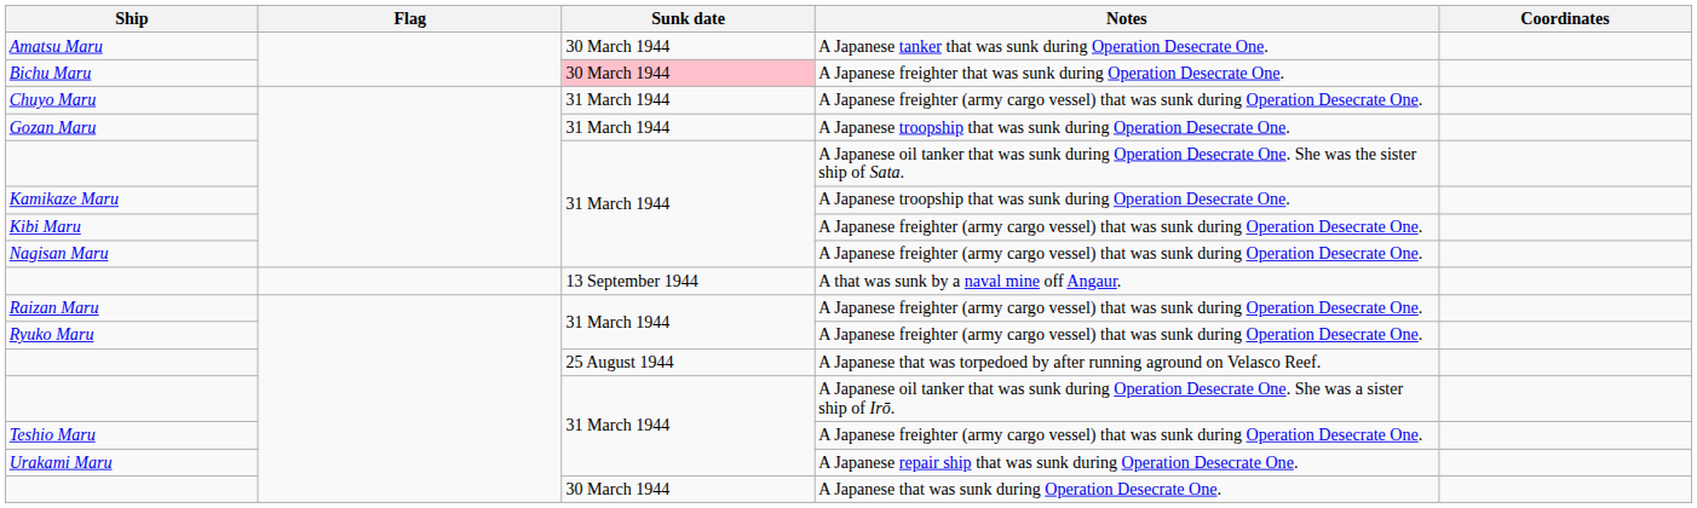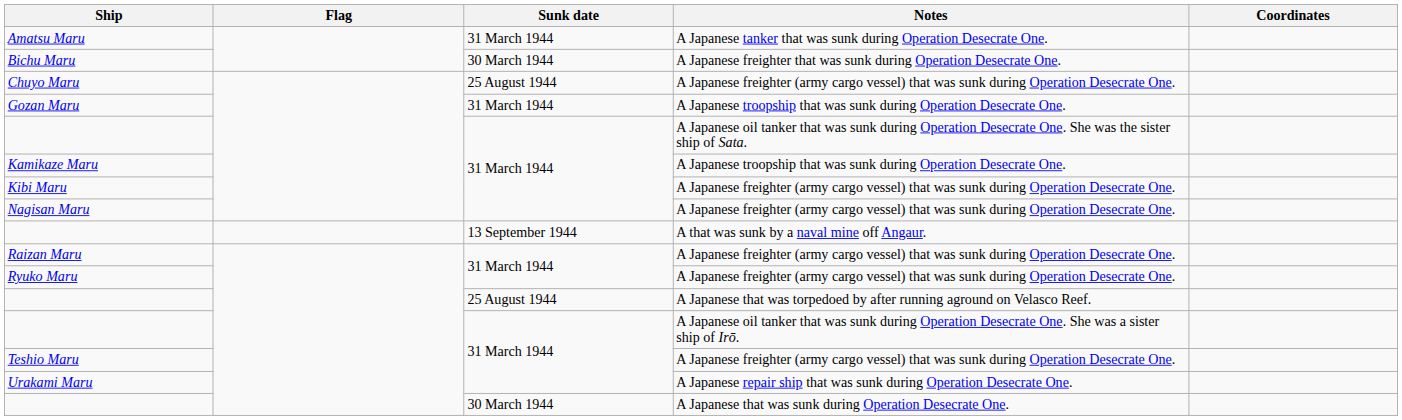 <table class="wikitable" style="width:100%" |>
 <tr>
 <th style="width:15%">Ship</th>
 <th style="width:18%">Flag</th>
 <th style="width:15%">Sunk date</th>
 <th style="width:37%">Notes</th>
 <th style="width:15%">Coordinates</th>
 </tr>
 <tr>
 <td><em><a href='#'>Amatsu Maru</a></em></td>
 <td rowspan="2"></td>
-<td>30 March 1944</td>
+<td>31 March 1944</td>
 <td>A Japanese <a href='#'>tanker</a> that was sunk during <a href='#'>Operation Desecrate One</a>.</td>
 <td></td>
 </tr>
 <tr>
 <td><em><a href='#'>Bichu Maru</a></em></td>
-<td style="background: pink;">30 March 1944</td>
+<td>30 March 1944</td>
 <td>A Japanese freighter that was sunk during <a href='#'>Operation Desecrate One</a>.</td>
 <td></td>
 </tr>
 <tr>
 <td><em><a href='#'>Chuyo Maru</a></em></td>
 <td rowspan="6"></td>
-<td>31 March 1944</td>
+<td>25 August 1944</td>
 <td>A Japanese freighter (army cargo vessel) that was sunk during <a href='#'>Operation Desecrate One</a>.</td>
 <td></td>
 </tr>
 <tr>
 <td><em><a href='#'>Gozan Maru</a></em></td>
 <td>31 March 1944</td>
 <td>A Japanese <a href='#'>troopship</a> that was sunk during <a href='#'>Operation Desecrate One</a>.</td>
 <td></td>
 </tr>
 <tr>
 <td></td>
 <td rowspan="4">31 March 1944</td>
 <td>A Japanese  oil tanker that was sunk during <a href='#'>Operation Desecrate One</a>. She was the sister ship of <em>Sata</em>.</td>
 <td></td>
 </tr>
 <tr>
 <td><em><a href='#'>Kamikaze Maru</a></em></td>
 <td>A Japanese troopship that was sunk during <a href='#'>Operation Desecrate One</a>.</td>
 <td></td>
 </tr>
 <tr>
 <td><em><a href='#'>Kibi Maru</a></em></td>
 <td>A Japanese freighter (army cargo vessel) that was sunk during <a href='#'>Operation Desecrate One</a>.</td>
 <td></td>
 </tr>
 <tr>
 <td><em><a href='#'>Nagisan Maru</a></em></td>
 <td>A Japanese freighter (army cargo vessel) that was sunk during <a href='#'>Operation Desecrate One</a>.</td>
 <td></td>
 </tr>
 <tr>
 <td></td>
 <td></td>
 <td>13 September 1944</td>
 <td>A  that was sunk by a <a href='#'>naval mine</a> off <a href='#'>Angaur</a>.</td>
 <td></td>
 </tr>
 <tr>
 <td><em><a href='#'>Raizan Maru</a></em></td>
 <td rowspan="7"></td>
 <td rowspan="2">31 March 1944</td>
 <td>A Japanese freighter (army cargo vessel) that was sunk during <a href='#'>Operation Desecrate One</a>.</td>
 <td></td>
 </tr>
 <tr>
 <td><em><a href='#'>Ryuko Maru</a></em></td>
 <td>A Japanese freighter (army cargo vessel) that was sunk during <a href='#'>Operation Desecrate One</a>.</td>
 <td></td>
 </tr>
 <tr>
 <td></td>
 <td>25 August 1944</td>
 <td>A Japanese  that was torpedoed by  after running aground on Velasco Reef.</td>
 <td></td>
 </tr>
 <tr>
 <td></td>
 <td rowspan="3">31 March 1944</td>
 <td>A Japanese  oil tanker that was sunk during <a href='#'>Operation Desecrate One</a>. She was a sister ship of <em>Irō</em>.</td>
 <td></td>
 </tr>
 <tr>
 <td><em><a href='#'>Teshio Maru</a></em></td>
 <td>A Japanese freighter (army cargo vessel) that was sunk during <a href='#'>Operation Desecrate One</a>.</td>
 <td></td>
 </tr>
 <tr>
 <td><em><a href='#'>Urakami Maru</a></em></td>
 <td>A Japanese <a href='#'>repair ship</a> that was sunk during <a href='#'>Operation Desecrate One</a>.</td>
 <td></td>
 </tr>
 <tr>
 <td></td>
 <td>30 March 1944</td>
 <td>A Japanese  that was sunk during <a href='#'>Operation Desecrate One</a>.</td>
 <td></td>
 </tr>
 </table>
